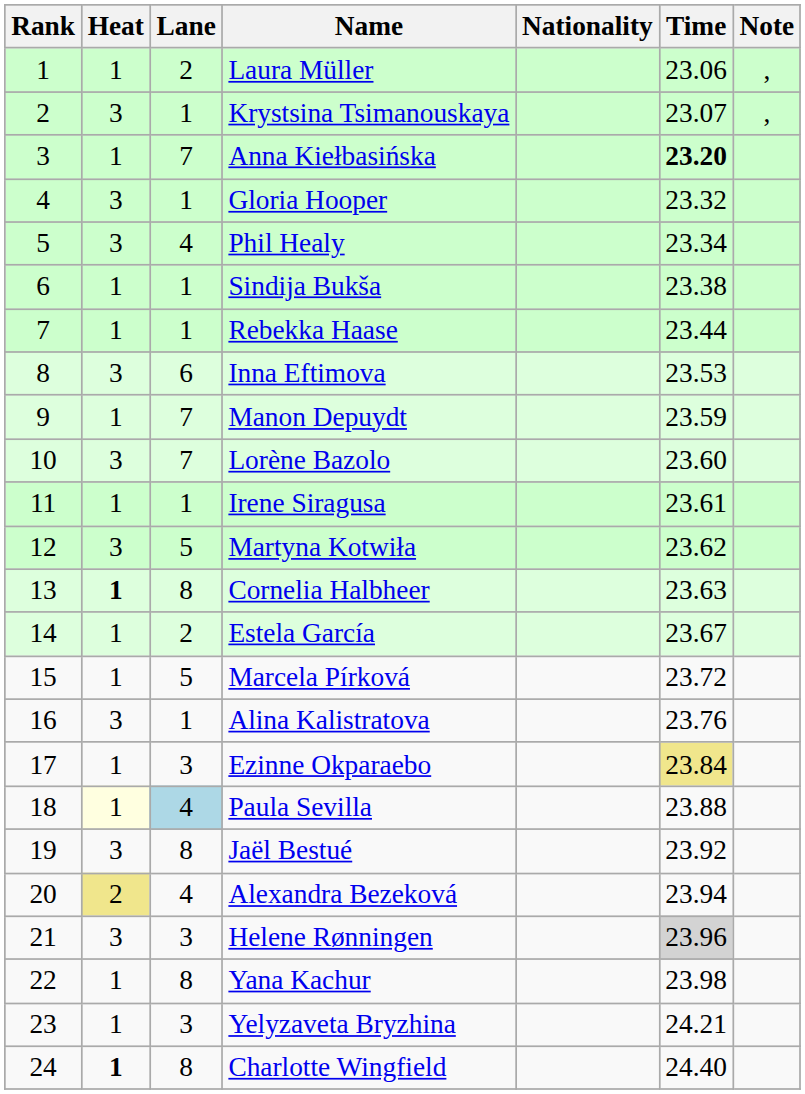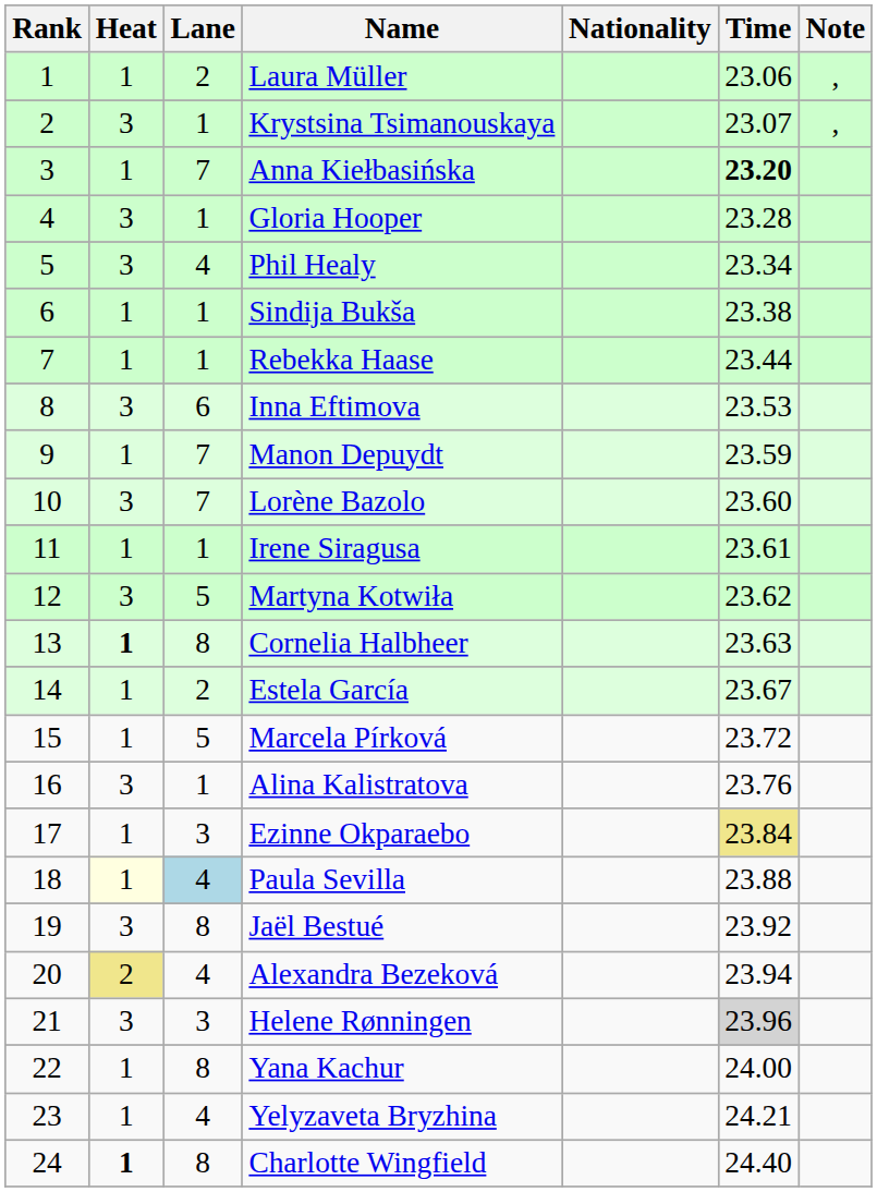 <table class="wikitable sortable" style="text-align:center">
 <tr>
 <th>Rank</th>
 <th>Heat</th>
 <th>Lane</th>
 <th>Name</th>
 <th>Nationality</th>
 <th>Time</th>
 <th>Note</th>
 </tr>
 <tr bgcolor=ccffcc>
 <td>1</td>
 <td>1</td>
 <td>2</td>
 <td align=left><a href='#'>Laura Müller</a></td>
 <td align=left></td>
 <td>23.06</td>
 <td>, </td>
 </tr>
 <tr bgcolor=ccffcc>
 <td>2</td>
 <td>3</td>
 <td>1</td>
 <td align=left><a href='#'>Krystsina Tsimanouskaya</a></td>
 <td align=left></td>
 <td>23.07</td>
 <td>, </td>
 </tr>
 <tr bgcolor=ccffcc>
 <td>3</td>
 <td>1</td>
 <td>7</td>
 <td align=left><a href='#'>Anna Kiełbasińska</a></td>
 <td align=left></td>
 <td><strong>23.20</strong></td>
 <td></td>
 </tr>
 <tr bgcolor=ccffcc>
 <td>4</td>
 <td>3</td>
 <td>1</td>
 <td align=left><a href='#'>Gloria Hooper</a></td>
 <td align=left></td>
-<td>23.32</td>
+<td>23.28</td>
 <td></td>
 </tr>
 <tr bgcolor=ccffcc>
 <td>5</td>
 <td>3</td>
 <td>4</td>
 <td align=left><a href='#'>Phil Healy</a></td>
 <td align=left></td>
 <td>23.34</td>
 <td></td>
 </tr>
 <tr bgcolor=ccffcc>
 <td>6</td>
 <td>1</td>
 <td>1</td>
 <td align=left><a href='#'>Sindija Bukša</a></td>
 <td align=left></td>
 <td>23.38</td>
 <td></td>
 </tr>
 <tr bgcolor=ccffcc>
 <td>7</td>
 <td>1</td>
 <td>1</td>
 <td align=left><a href='#'>Rebekka Haase</a></td>
 <td align=left></td>
 <td>23.44</td>
 <td></td>
 </tr>
 <tr bgcolor=ddffdd>
 <td>8</td>
 <td>3</td>
 <td>6</td>
 <td align=left><a href='#'>Inna Eftimova</a></td>
 <td align=left></td>
 <td>23.53</td>
 <td></td>
 </tr>
 <tr bgcolor=ddffdd>
 <td>9</td>
 <td>1</td>
 <td>7</td>
 <td align=left><a href='#'>Manon Depuydt</a></td>
 <td align=left></td>
 <td>23.59</td>
 <td></td>
 </tr>
 <tr bgcolor=ddffdd>
 <td>10</td>
 <td>3</td>
 <td>7</td>
 <td align=left><a href='#'>Lorène Bazolo</a></td>
 <td align=left></td>
 <td>23.60</td>
 <td></td>
 </tr>
 <tr bgcolor=ccffcc>
 <td>11</td>
 <td>1</td>
 <td>1</td>
 <td align=left><a href='#'>Irene Siragusa</a></td>
 <td align=left></td>
 <td>23.61</td>
 <td></td>
 </tr>
 <tr bgcolor=ccffcc>
 <td>12</td>
 <td>3</td>
 <td>5</td>
 <td align=left><a href='#'>Martyna Kotwiła</a></td>
 <td align=left></td>
 <td>23.62</td>
 <td></td>
 </tr>
 <tr bgcolor=ddffdd>
 <td>13</td>
 <td><strong>1</strong></td>
 <td>8</td>
 <td align=left><a href='#'>Cornelia Halbheer</a></td>
 <td align=left></td>
 <td>23.63</td>
 <td></td>
 </tr>
 <tr bgcolor=ddffdd>
 <td>14</td>
 <td>1</td>
 <td>2</td>
 <td align=left><a href='#'>Estela García</a></td>
 <td align=left></td>
 <td>23.67</td>
 <td></td>
 </tr>
 <tr>
 <td>15</td>
 <td>1</td>
 <td>5</td>
 <td align=left><a href='#'>Marcela Pírková</a></td>
 <td align=left></td>
 <td>23.72</td>
 <td></td>
 </tr>
 <tr>
 <td>16</td>
 <td>3</td>
 <td>1</td>
 <td align=left><a href='#'>Alina Kalistratova</a></td>
 <td align=left></td>
 <td>23.76</td>
 <td></td>
 </tr>
 <tr>
 <td>17</td>
 <td>1</td>
 <td>3</td>
 <td align=left><a href='#'>Ezinne Okparaebo</a></td>
 <td align=left></td>
 <td style="background: khaki;">23.84</td>
 <td></td>
 </tr>
 <tr>
 <td>18</td>
 <td style="background: lightyellow;">1</td>
 <td style="background: lightblue;">4</td>
 <td align=left><a href='#'>Paula Sevilla</a></td>
 <td align=left></td>
 <td>23.88</td>
 <td></td>
 </tr>
 <tr>
 <td>19</td>
 <td>3</td>
 <td>8</td>
 <td align=left><a href='#'>Jaël Bestué</a></td>
 <td align=left></td>
 <td>23.92</td>
 <td></td>
 </tr>
 <tr>
 <td>20</td>
 <td style="background: khaki;">2</td>
 <td>4</td>
 <td align=left><a href='#'>Alexandra Bezeková</a></td>
 <td align=left></td>
 <td>23.94</td>
 <td></td>
 </tr>
 <tr>
 <td>21</td>
 <td>3</td>
 <td>3</td>
 <td align=left><a href='#'>Helene Rønningen</a></td>
 <td align=left></td>
 <td style="background: lightgrey;">23.96</td>
 <td></td>
 </tr>
 <tr>
 <td>22</td>
 <td>1</td>
 <td>8</td>
 <td align=left><a href='#'>Yana Kachur</a></td>
 <td align=left></td>
-<td>23.98</td>
+<td>24.00</td>
 <td></td>
 </tr>
 <tr>
 <td>23</td>
 <td>1</td>
-<td>3</td>
+<td>4</td>
 <td align=left><a href='#'>Yelyzaveta Bryzhina</a></td>
 <td align=left></td>
 <td>24.21</td>
 <td></td>
 </tr>
 <tr>
 <td>24</td>
 <td><strong>1</strong></td>
 <td>8</td>
 <td align=left><a href='#'>Charlotte Wingfield</a></td>
 <td align=left></td>
 <td>24.40</td>
 <td></td>
 </tr>
 </table>
